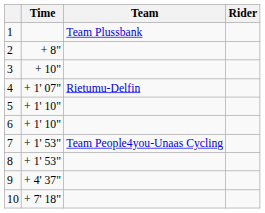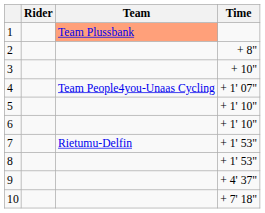 <table class="wikitable">
 <tr>
 <th></th>
+<th>Rider</th>
+<th>Team</th>
 <th>Time</th>
-<th>Team</th>
-<th>Rider</th>
 </tr>
 <tr>
 <td>1</td>
+<td> </td>
+<td style="background: lightsalmon;"><a href='#'>Team Plussbank</a></td>
 <td align=right></td>
-<td><a href='#'>Team Plussbank</a></td>
-<td> </td>
 </tr>
 <tr>
 <td>2</td>
-<td align=right>+ 8"</td>
 <td></td>
 <td></td>
+<td align=right>+ 8"</td>
 </tr>
 <tr>
 <td>3</td>
-<td align=right>+ 10"</td>
 <td></td>
 <td></td>
+<td align=right>+ 10"</td>
 </tr>
 <tr>
 <td>4</td>
+<td></td>
+<td><a href='#'>Team People4you-Unaas Cycling</a></td>
 <td align=right>+ 1' 07"</td>
-<td><a href='#'>Rietumu-Delfin</a></td>
-<td></td>
 </tr>
 <tr>
 <td>5</td>
-<td align=right>+ 1' 10"</td>
 <td></td>
 <td></td>
+<td align=right>+ 1' 10"</td>
 </tr>
 <tr>
 <td>6</td>
-<td align=right>+ 1' 10"</td>
 <td></td>
 <td></td>
+<td align=right>+ 1' 10"</td>
 </tr>
 <tr>
 <td>7</td>
+<td></td>
+<td><a href='#'>Rietumu-Delfin</a></td>
 <td align=right>+ 1' 53"</td>
-<td><a href='#'>Team People4you-Unaas Cycling</a></td>
-<td></td>
 </tr>
 <tr>
 <td>8</td>
-<td align=right>+ 1' 53"</td>
 <td></td>
 <td></td>
+<td align=right>+ 1' 53"</td>
 </tr>
 <tr>
 <td>9</td>
-<td align=right>+ 4' 37"</td>
 <td></td>
 <td></td>
+<td align=right>+ 4' 37"</td>
 </tr>
 <tr>
 <td>10</td>
-<td align=right>+ 7' 18"</td>
 <td></td>
 <td></td>
+<td align=right>+ 7' 18"</td>
 </tr>
 </table>
